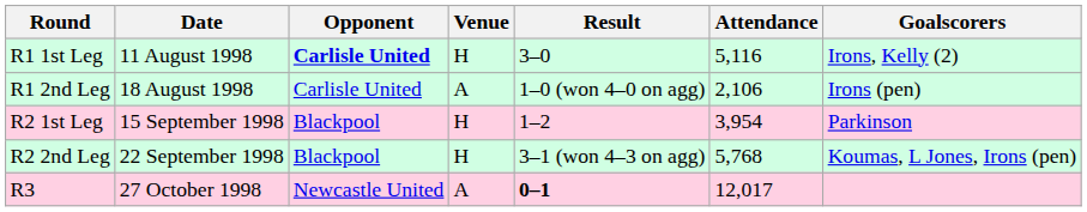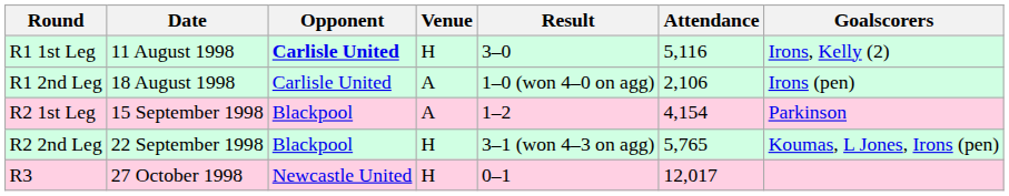 <table class="wikitable">
 <tr>
 <th>Round</th>
 <th>Date</th>
 <th>Opponent</th>
 <th>Venue</th>
 <th>Result</th>
 <th>Attendance</th>
 <th>Goalscorers</th>
 </tr>
 <tr style="background-color: #d0ffe3;">
 <td>R1 1st Leg</td>
 <td>11 August 1998</td>
 <td><strong><a href='#'>Carlisle United</a></strong></td>
 <td>H</td>
 <td>3–0</td>
 <td>5,116</td>
 <td><a href='#'>Irons</a>, <a href='#'>Kelly</a> (2)</td>
 </tr>
 <tr style="background-color: #d0ffe3;">
 <td>R1 2nd Leg</td>
 <td>18 August 1998</td>
 <td><a href='#'>Carlisle United</a></td>
 <td>A</td>
 <td>1–0 (won 4–0 on agg)</td>
 <td>2,106</td>
 <td><a href='#'>Irons</a> (pen)</td>
 </tr>
 <tr style="background-color: #ffd0e3;">
 <td>R2 1st Leg</td>
 <td>15 September 1998</td>
 <td><a href='#'>Blackpool</a></td>
-<td>H</td>
+<td>A</td>
 <td>1–2</td>
-<td>3,954</td>
+<td>4,154</td>
 <td><a href='#'>Parkinson</a></td>
 </tr>
 <tr style="background-color: #d0ffe3;">
 <td>R2 2nd Leg</td>
 <td>22 September 1998</td>
 <td><a href='#'>Blackpool</a></td>
 <td>H</td>
 <td>3–1 (won 4–3 on agg)</td>
-<td>5,768</td>
+<td>5,765</td>
 <td><a href='#'>Koumas</a>, <a href='#'>L Jones</a>, <a href='#'>Irons</a> (pen)</td>
 </tr>
 <tr style="background-color: #ffd0e3;">
 <td>R3</td>
 <td>27 October 1998</td>
 <td><a href='#'>Newcastle United</a></td>
-<td>A</td>
-<td><strong>0–1</strong></td>
+<td>H</td>
+<td>0–1</td>
 <td>12,017</td>
 <td></td>
 </tr>
 </table>
